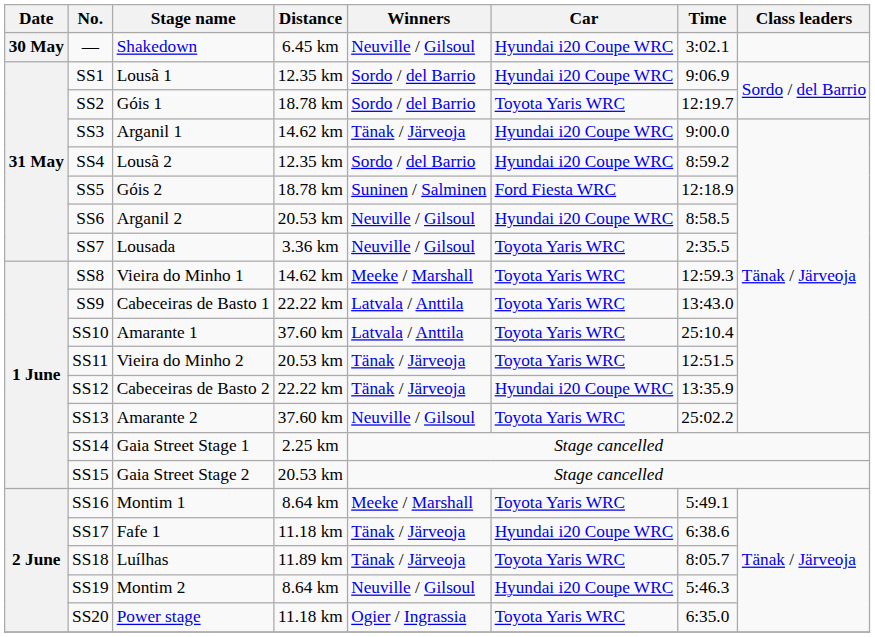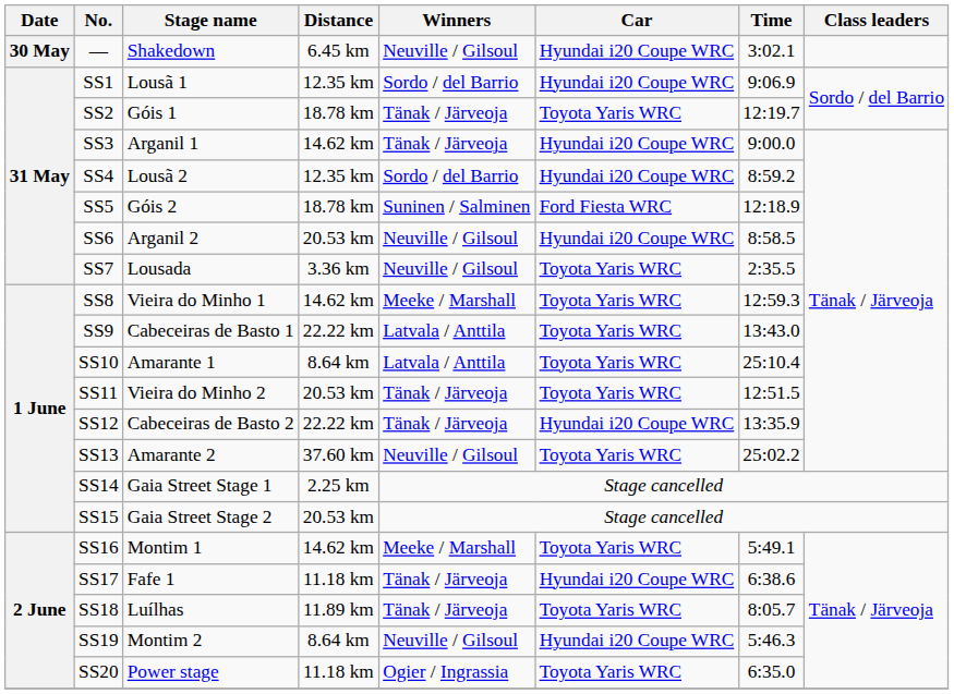 <table class="wikitable" style="font-size: 85%;">
 <tr>
 <th>Date</th>
 <th>No.</th>
 <th>Stage name</th>
 <th>Distance</th>
 <th>Winners</th>
 <th>Car</th>
 <th>Time</th>
 <th nowrap>Class leaders</th>
 </tr>
 <tr>
 <th>30 May</th>
 <td align="center">—</td>
 <td nowrap><a href='#'>Shakedown</a></td>
 <td align="center">6.45 km</td>
 <td><a href='#'>Neuville</a> / <a href='#'>Gilsoul</a></td>
 <td><a href='#'>Hyundai i20 Coupe WRC</a></td>
 <td align="center">3:02.1</td>
 <td></td>
 </tr>
 <tr>
 <th rowspan="7" nowrap>31 May</th>
 <td align="center">SS1</td>
 <td>Lousã 1</td>
 <td align="center">12.35 km</td>
 <td><a href='#'>Sordo</a> / <a href='#'>del Barrio</a></td>
 <td nowrap><a href='#'>Hyundai i20 Coupe WRC</a></td>
 <td align="center">9:06.9</td>
 <td rowspan="2" nowrap><a href='#'>Sordo</a> / <a href='#'>del Barrio</a></td>
 </tr>
 <tr>
 <td align="center">SS2</td>
 <td>Góis 1</td>
 <td align="center">18.78 km</td>
-<td nowrap><a href='#'>Sordo</a> / <a href='#'>del Barrio</a></td>
+<td><a href='#'>Tänak</a> / <a href='#'>Järveoja</a></td>
 <td><a href='#'>Toyota Yaris WRC</a></td>
 <td align="center">12:19.7</td>
 </tr>
 <tr>
 <td align="center">SS3</td>
 <td>Arganil 1</td>
 <td align="center">14.62 km</td>
 <td><a href='#'>Tänak</a> / <a href='#'>Järveoja</a></td>
 <td><a href='#'>Hyundai i20 Coupe WRC</a></td>
 <td align="center">9:00.0</td>
 <td rowspan="11"><a href='#'>Tänak</a> / <a href='#'>Järveoja</a></td>
 </tr>
 <tr>
 <td align="center">SS4</td>
 <td>Lousã 2</td>
 <td align="center">12.35 km</td>
 <td nowrap><a href='#'>Sordo</a> / <a href='#'>del Barrio</a></td>
 <td><a href='#'>Hyundai i20 Coupe WRC</a></td>
 <td align="center">8:59.2</td>
 </tr>
 <tr>
 <td align="center">SS5</td>
 <td>Góis 2</td>
 <td align="center">18.78 km</td>
 <td nowrap><a href='#'>Suninen</a> / <a href='#'>Salminen</a></td>
 <td><a href='#'>Ford Fiesta WRC</a></td>
 <td align="center">12:18.9</td>
 </tr>
 <tr>
 <td align="center">SS6</td>
 <td>Arganil 2</td>
 <td align="center">20.53 km</td>
 <td><a href='#'>Neuville</a> / <a href='#'>Gilsoul</a></td>
 <td><a href='#'>Hyundai i20 Coupe WRC</a></td>
 <td align="center">8:58.5</td>
 </tr>
 <tr>
 <td align="center">SS7</td>
 <td>Lousada</td>
 <td align="center">3.36 km</td>
 <td><a href='#'>Neuville</a> / <a href='#'>Gilsoul</a></td>
 <td><a href='#'>Toyota Yaris WRC</a></td>
 <td align="center">2:35.5</td>
 </tr>
 <tr>
 <th rowspan="8">1 June</th>
 <td align="center">SS8</td>
 <td>Vieira do Minho 1</td>
 <td align="center">14.62 km</td>
 <td><a href='#'>Meeke</a> / <a href='#'>Marshall</a></td>
 <td><a href='#'>Toyota Yaris WRC</a></td>
 <td align="center">12:59.3</td>
 </tr>
 <tr>
 <td align="center">SS9</td>
 <td>Cabeceiras de Basto 1</td>
 <td align="center">22.22 km</td>
 <td><a href='#'>Latvala</a> / <a href='#'>Anttila</a></td>
 <td><a href='#'>Toyota Yaris WRC</a></td>
 <td align="center">13:43.0</td>
 </tr>
 <tr>
 <td align="center">SS10</td>
 <td>Amarante 1</td>
-<td align="center">37.60 km</td>
+<td align="center">8.64 km</td>
 <td><a href='#'>Latvala</a> / <a href='#'>Anttila</a></td>
 <td><a href='#'>Toyota Yaris WRC</a></td>
 <td align="center">25:10.4</td>
 </tr>
 <tr>
 <td align="center">SS11</td>
 <td>Vieira do Minho 2</td>
 <td align="center">20.53 km</td>
 <td><a href='#'>Tänak</a> / <a href='#'>Järveoja</a></td>
 <td><a href='#'>Toyota Yaris WRC</a></td>
 <td align="center">12:51.5</td>
 </tr>
 <tr>
 <td align="center">SS12</td>
 <td nowrap>Cabeceiras de Basto 2</td>
 <td align="center">22.22 km</td>
 <td><a href='#'>Tänak</a> / <a href='#'>Järveoja</a></td>
 <td><a href='#'>Hyundai i20 Coupe WRC</a></td>
 <td align="center">13:35.9</td>
 </tr>
 <tr>
 <td align="center">SS13</td>
 <td>Amarante 2</td>
 <td align="center">37.60 km</td>
 <td><a href='#'>Neuville</a> / <a href='#'>Gilsoul</a></td>
 <td><a href='#'>Toyota Yaris WRC</a></td>
 <td align="center">25:02.2</td>
 </tr>
 <tr>
 <td align="center">SS14</td>
 <td>Gaia Street Stage 1</td>
 <td align="center">2.25 km</td>
 <td colspan="4" align="center"><em>Stage cancelled</em></td>
 </tr>
 <tr>
 <td align="center">SS15</td>
 <td>Gaia Street Stage 2</td>
 <td align="center">20.53 km</td>
 <td colspan="4" align="center"><em>Stage cancelled</em></td>
 </tr>
 <tr>
 <th rowspan="5">2 June</th>
 <td align="center">SS16</td>
 <td>Montim 1</td>
-<td align="center">8.64 km</td>
+<td align="center">14.62 km</td>
 <td><a href='#'>Meeke</a> / <a href='#'>Marshall</a></td>
 <td><a href='#'>Toyota Yaris WRC</a></td>
 <td align="center">5:49.1</td>
 <td rowspan="5"><a href='#'>Tänak</a> / <a href='#'>Järveoja</a></td>
 </tr>
 <tr>
 <td align="center">SS17</td>
 <td>Fafe 1</td>
 <td align="center">11.18 km</td>
 <td><a href='#'>Tänak</a> / <a href='#'>Järveoja</a></td>
 <td><a href='#'>Hyundai i20 Coupe WRC</a></td>
 <td align="center">6:38.6</td>
 </tr>
 <tr>
 <td align="center">SS18</td>
 <td>Luílhas</td>
 <td align="center">11.89 km</td>
 <td><a href='#'>Tänak</a> / <a href='#'>Järveoja</a></td>
 <td><a href='#'>Toyota Yaris WRC</a></td>
 <td align="center">8:05.7</td>
 </tr>
 <tr>
 <td align="center">SS19</td>
 <td>Montim 2</td>
 <td align="center">8.64 km</td>
 <td><a href='#'>Neuville</a> / <a href='#'>Gilsoul</a></td>
 <td><a href='#'>Hyundai i20 Coupe WRC</a></td>
 <td align="center">5:46.3</td>
 </tr>
 <tr>
 <td align="center">SS20</td>
 <td><a href='#'>Power stage</a></td>
 <td align="center">11.18 km</td>
 <td><a href='#'>Ogier</a> / <a href='#'>Ingrassia</a></td>
 <td><a href='#'>Toyota Yaris WRC</a></td>
 <td align="center">6:35.0</td>
 </tr>
 <tr>
 </tr>
 </table>
